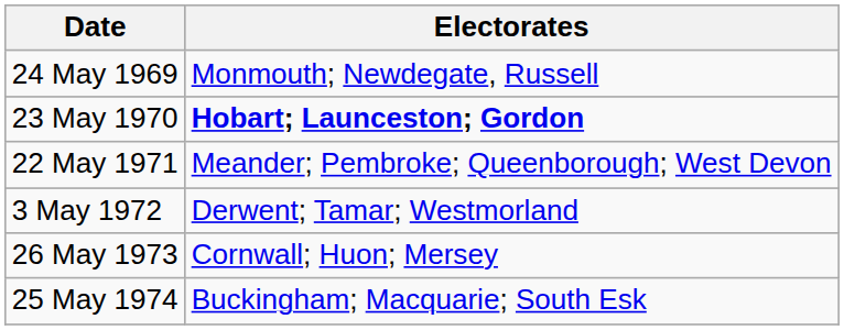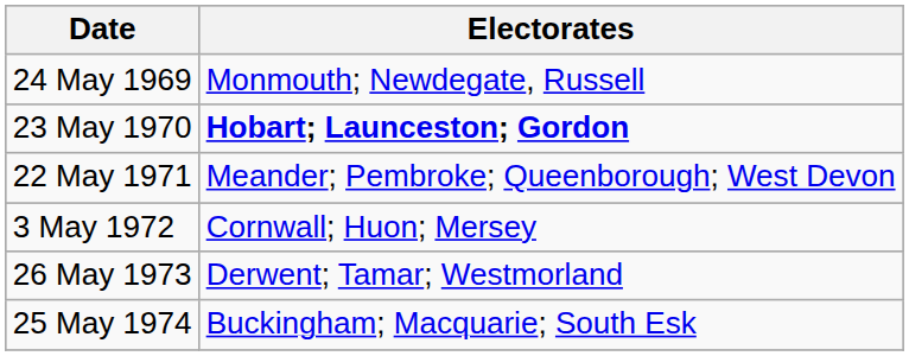 <table class=wikitable>
 <tr>
 <th>Date</th>
 <th>Electorates</th>
 </tr>
 <tr>
 <td>24 May 1969</td>
 <td><a href='#'>Monmouth</a>; <a href='#'>Newdegate</a>, <a href='#'>Russell</a></td>
 </tr>
 <tr>
 <td>23 May 1970</td>
 <td><strong><a href='#'>Hobart</a>; <a href='#'>Launceston</a>; <a href='#'>Gordon</a></strong></td>
 </tr>
 <tr>
 <td>22 May 1971</td>
 <td><a href='#'>Meander</a>; <a href='#'>Pembroke</a>; <a href='#'>Queenborough</a>; <a href='#'>West Devon</a></td>
 </tr>
 <tr>
 <td>3 May 1972</td>
-<td><a href='#'>Derwent</a>; <a href='#'>Tamar</a>; <a href='#'>Westmorland</a></td>
+<td><a href='#'>Cornwall</a>; <a href='#'>Huon</a>; <a href='#'>Mersey</a></td>
 </tr>
 <tr>
 <td>26 May 1973</td>
-<td><a href='#'>Cornwall</a>; <a href='#'>Huon</a>; <a href='#'>Mersey</a></td>
+<td><a href='#'>Derwent</a>; <a href='#'>Tamar</a>; <a href='#'>Westmorland</a></td>
 </tr>
 <tr>
 <td>25 May 1974</td>
 <td><a href='#'>Buckingham</a>; <a href='#'>Macquarie</a>; <a href='#'>South Esk</a></td>
 </tr>
 </table>
